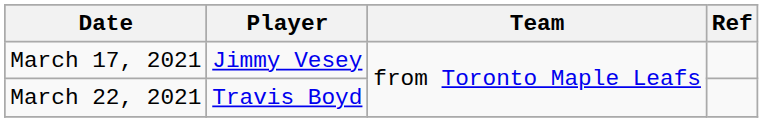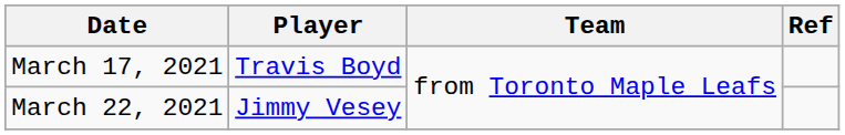 <table class="wikitable">
 <tr>
 <th>Date</th>
 <th>Player</th>
 <th>Team</th>
 <th>Ref</th>
 </tr>
 <tr>
 <td>March 17, 2021</td>
-<td><a href='#'>Jimmy Vesey</a></td>
+<td><a href='#'>Travis Boyd</a></td>
 <td rowspan=2>from <a href='#'>Toronto Maple Leafs</a></td>
 <td></td>
 </tr>
 <tr>
 <td>March 22, 2021</td>
-<td><a href='#'>Travis Boyd</a></td>
+<td><a href='#'>Jimmy Vesey</a></td>
 <td></td>
 </tr>
 </table>
